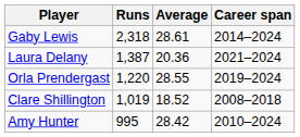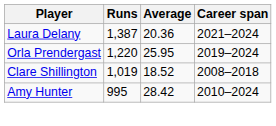 <table class="wikitable">
 <tr>
 <th>Player</th>
 <th>Runs</th>
 <th>Average</th>
 <th>Career span</th>
-</tr>
-<tr>
-<td><a href='#'>Gaby Lewis</a></td>
-<td>2,318</td>
-<td>28.61</td>
-<td>2014–2024</td>
 </tr>
 <tr>
 <td><a href='#'>Laura Delany</a></td>
 <td>1,387</td>
 <td>20.36</td>
 <td>2021–2024</td>
 </tr>
 <tr>
 <td><a href='#'>Orla Prendergast</a></td>
 <td>1,220</td>
-<td>28.55</td>
+<td>25.95</td>
 <td>2019–2024</td>
 </tr>
 <tr>
 <td><a href='#'>Clare Shillington</a></td>
 <td>1,019</td>
 <td>18.52</td>
 <td>2008–2018</td>
 </tr>
 <tr>
 <td><a href='#'>Amy Hunter</a></td>
 <td>995</td>
 <td>28.42</td>
 <td>2010–2024</td>
 </tr>
 </table>
